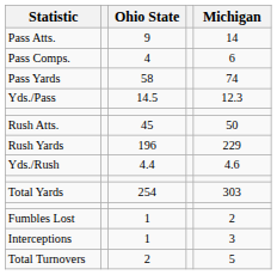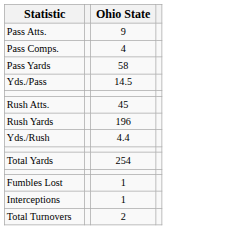 <table class="wikitable">
 <tr>
 <th scope="col" align="left" width="100px">Statistic</th>
 <th></th>
 <th scope="col" text-align="center" width="80px">Ohio State</th>
 <th></th>
-<th scope="col" text-align="center" width="80px">Michigan</th>
 </tr>
 <tr>
 <td style="font-size:85%;">Pass Atts.</td>
 <td></td>
 <td style="text-align: center; font-size:85%;">9</td>
 <td></td>
-<td style="text-align: center; font-size:85%;">14</td>
 </tr>
 <tr>
 <td style="font-size:85%;">Pass Comps.</td>
 <td></td>
 <td style="text-align: center; font-size:85%;">4</td>
 <td></td>
-<td style="text-align: center; font-size:85%;">6</td>
 </tr>
 <tr>
 <td style="font-size:85%;">Pass Yards</td>
 <td></td>
 <td style="text-align: center; font-size:85%;">58</td>
 <td></td>
-<td style="text-align: center; font-size:85%;">74</td>
 </tr>
 <tr>
 <td style="font-size:85%;">Yds./Pass</td>
 <td></td>
 <td style="text-align: center; font-size:85%;">14.5</td>
 <td></td>
-<td style="text-align: center; font-size:85%;">12.3</td>
 </tr>
 <tr>
-<td></td>
 <td></td>
 <td></td>
 <td></td>
 <td></td>
 </tr>
 <tr>
 <td style="font-size:85%;">Rush Atts.</td>
 <td></td>
 <td style="text-align: center; font-size:85%;">45</td>
 <td></td>
-<td style="text-align: center; font-size:85%;">50</td>
 </tr>
 <tr>
 <td style="font-size:85%;">Rush Yards</td>
 <td></td>
 <td style="text-align: center; font-size:85%;">196</td>
 <td></td>
-<td style="text-align: center; font-size:85%;">229</td>
 </tr>
 <tr>
 <td style="font-size:85%;">Yds./Rush</td>
 <td></td>
 <td style="text-align: center; font-size:85%;">4.4</td>
 <td></td>
-<td style="text-align: center; font-size:85%;">4.6</td>
 </tr>
 <tr>
-<td></td>
 <td></td>
 <td></td>
 <td></td>
 <td></td>
 </tr>
 <tr>
 <td style="font-size:85%;">Total Yards</td>
 <td></td>
 <td style="text-align: center; font-size:85%;">254</td>
 <td></td>
-<td style="text-align: center; font-size:85%;">303</td>
 </tr>
 <tr>
-<td></td>
 <td></td>
 <td></td>
 <td></td>
 <td></td>
 </tr>
 <tr>
 <td style="font-size:85%;">Fumbles Lost</td>
 <td></td>
 <td style="text-align: center; font-size:85%;">1</td>
 <td></td>
-<td style="text-align: center; font-size:85%;">2</td>
 </tr>
 <tr>
 <td style="font-size:85%;">Interceptions</td>
 <td></td>
 <td style="text-align: center; font-size:85%;">1</td>
 <td></td>
-<td style="text-align: center; font-size:85%;">3</td>
 </tr>
 <tr>
 <td style="font-size:85%;">Total Turnovers</td>
 <td></td>
 <td style="text-align: center; font-size:85%;">2</td>
 <td></td>
-<td style="text-align: center; font-size:85%;">5</td>
 </tr>
 </table>
